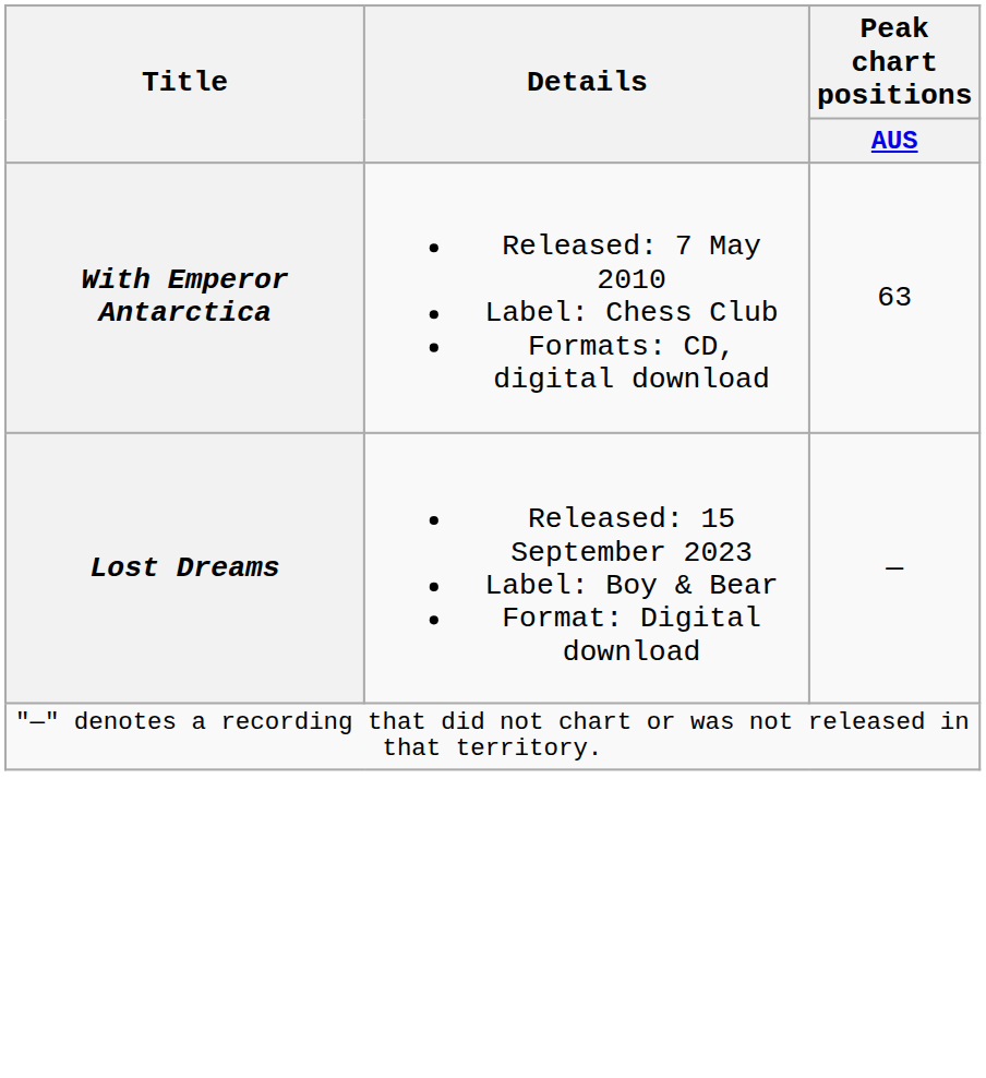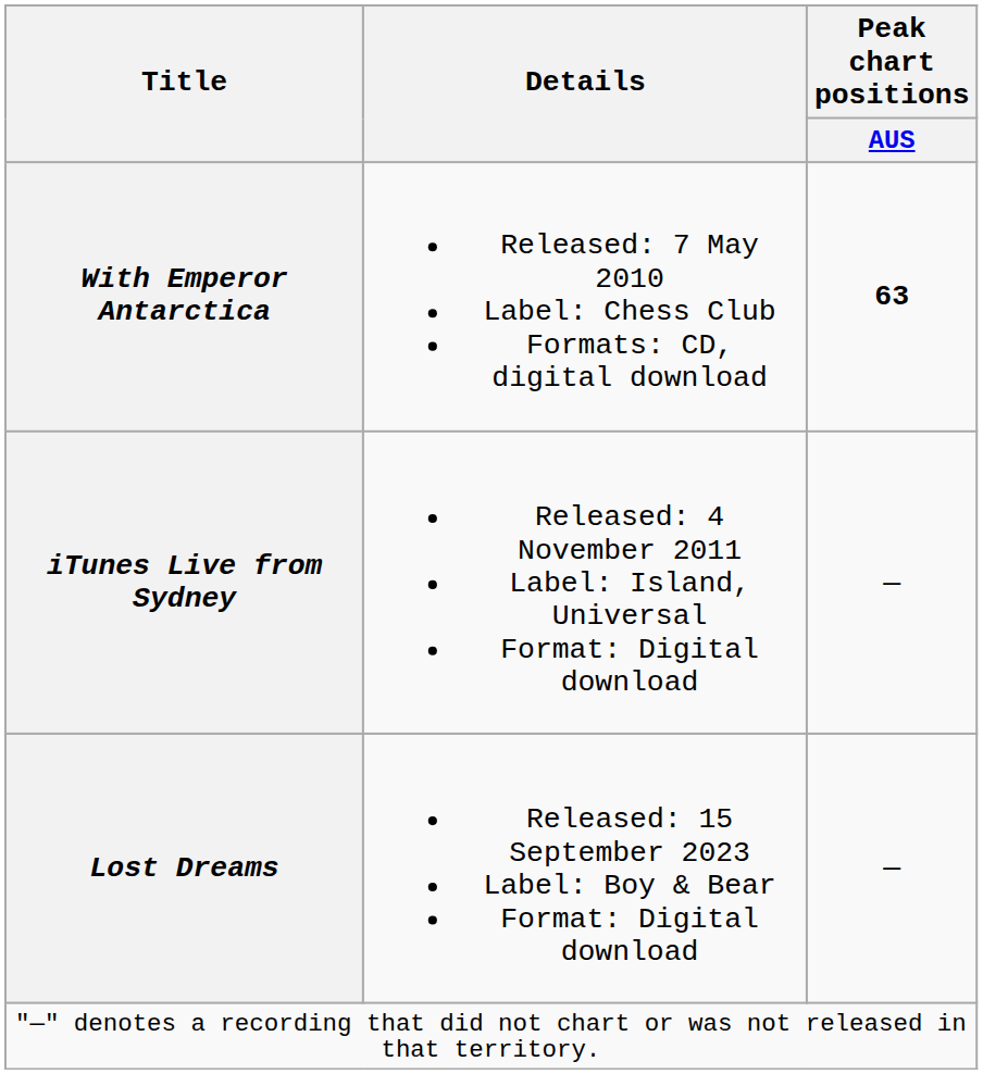 <table class="wikitable plainrowheaders" style="text-align:center;" border="1">
 <tr>
 <th scope="col" rowspan="2" style="width:12em;">Title</th>
 <th scope="col" rowspan="2" style="width:15em;">Details</th>
 <th scope="col" colspan="1">Peak chart positions</th>
 </tr>
 <tr>
 <th scope="col" style="width:3em;font-size:90%;"><a href='#'>AUS</a><br></th>
 </tr>
 <tr>
 <th scope="row"><em>With Emperor Antarctica</em></th>
 <td><br><ul><li>Released: 7 May 2010</li><li>Label: Chess Club</li><li>Formats: CD, digital download</li></ul></td>
-<td>63</td>
+<td><strong>63</strong></td>
+</tr>
+<tr>
+<th scope="row"><em>iTunes Live from Sydney</em></th>
+<td><br><ul><li>Released: 4 November 2011</li><li>Label: Island, Universal</li><li>Format: Digital download</li></ul></td>
+<td>—</td>
 </tr>
 <tr>
 <th scope="row"><em>Lost Dreams</em></th>
 <td><br><ul><li>Released: 15 September 2023</li><li>Label: Boy & Bear</li><li>Format: Digital download</li></ul></td>
 <td>—</td>
 </tr>
 <tr>
 <td colspan="3" style="font-size:85%">"—" denotes a recording that did not chart or was not released in that territory.</td>
 </tr>
 </table>
